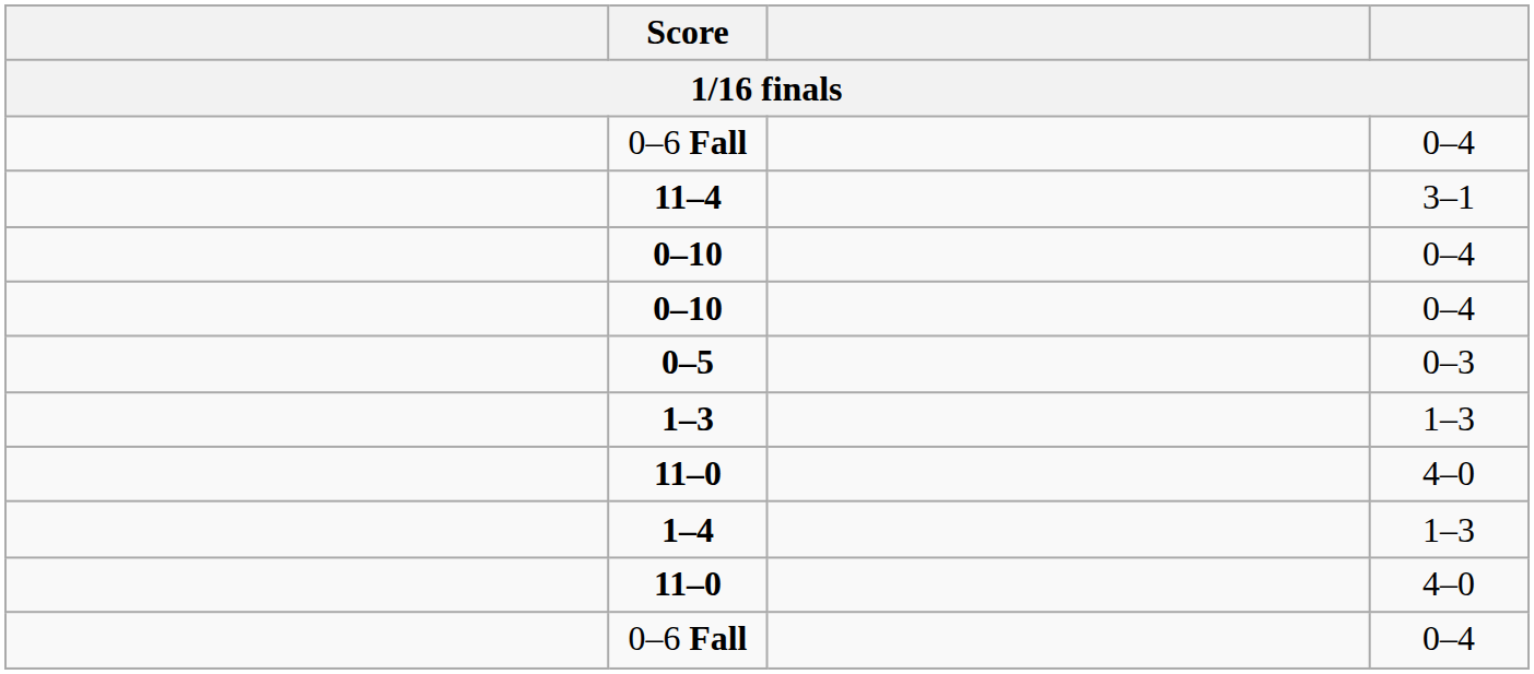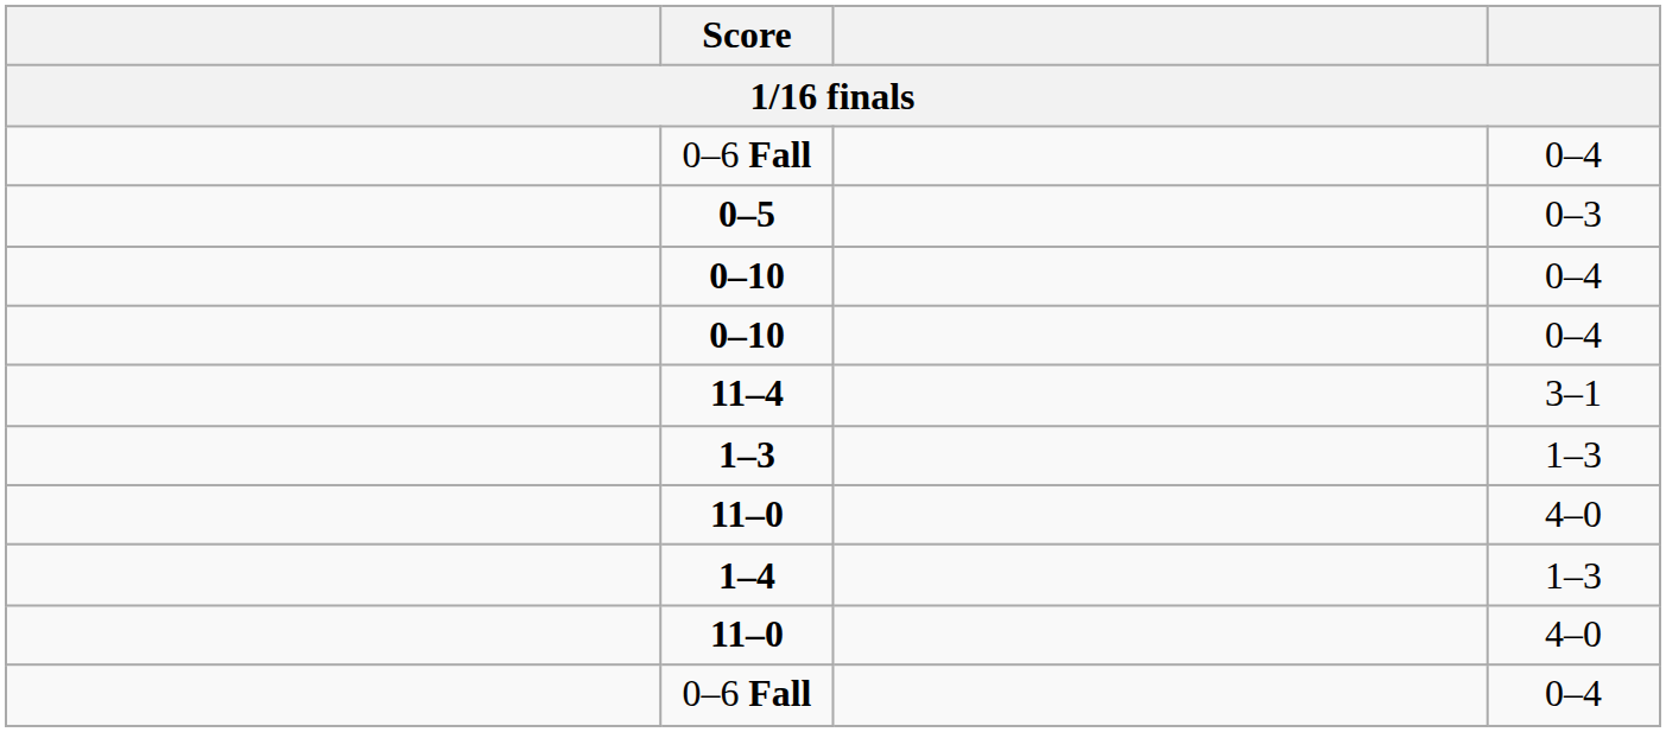 <table class="wikitable" style="text-align: left; ">
 <tr>
 <th align="right" width="270"></th>
 <th width="65">Score</th>
 <th align="left" width="270"></th>
 <th width="65"></th>
 </tr>
 <tr>
 <th colspan=4>1/16 finals</th>
 </tr>
 <tr>
 <td></td>
 <td align="center">0–6 <strong>Fall</strong></td>
 <td><strong></strong></td>
 <td align=center>0–4 <strong></strong></td>
 </tr>
 <tr>
+<td></td>
+<td align="center"><strong>0–5</strong></td>
 <td><strong></strong></td>
-<td align="center"><strong>11–4</strong></td>
-<td></td>
-<td align=center>3–1 <strong></strong></td>
+<td align=center>0–3 <strong></strong></td>
 </tr>
 <tr>
 <td></td>
 <td align="center"><strong>0–10</strong></td>
 <td><strong></strong></td>
 <td align=center>0–4 <strong></strong></td>
 </tr>
 <tr>
 <td></td>
 <td align="center"><strong>0–10</strong></td>
 <td><strong></strong></td>
 <td align=center>0–4 <strong></strong></td>
 </tr>
 <tr>
+<td><strong></strong></td>
+<td align="center"><strong>11–4</strong></td>
 <td></td>
-<td align="center"><strong>0–5</strong></td>
-<td><strong></strong></td>
-<td align=center>0–3 <strong></strong></td>
+<td align=center>3–1 <strong></strong></td>
 </tr>
 <tr>
 <td></td>
 <td align="center"><strong>1–3</strong></td>
 <td><strong></strong></td>
 <td align=center>1–3 <strong></strong></td>
 </tr>
 <tr>
 <td><strong></strong></td>
 <td align="center"><strong>11–0</strong></td>
 <td></td>
 <td align=center>4–0 <strong></strong></td>
 </tr>
 <tr>
 <td></td>
 <td align="center"><strong>1–4</strong></td>
 <td><strong></strong></td>
 <td align=center>1–3 <strong></strong></td>
 </tr>
 <tr>
 <td><strong></strong></td>
 <td align="center"><strong>11–0</strong></td>
 <td></td>
 <td align=center>4–0 <strong></strong></td>
 </tr>
 <tr>
 <td></td>
 <td align="center">0–6 <strong>Fall</strong></td>
 <td><strong></strong></td>
 <td align=center>0–4 <strong></strong></td>
 </tr>
 </table>
